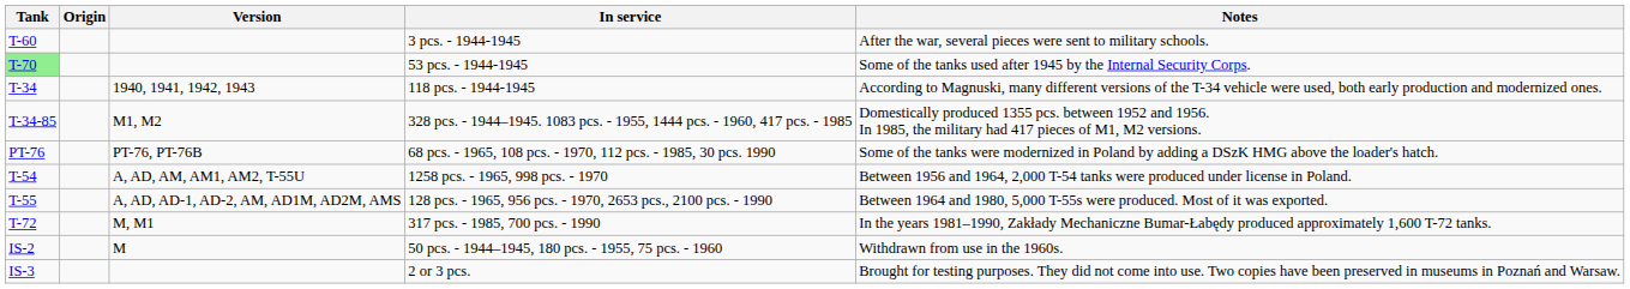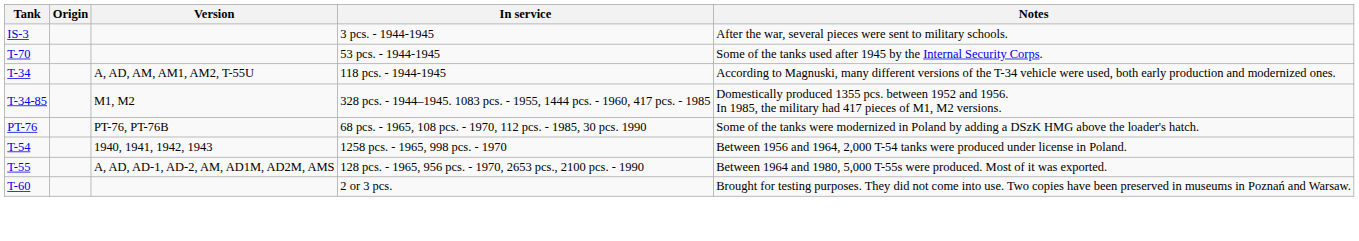 <table class="wikitable">
 <tr>
 <th>Tank</th>
 <th>Origin</th>
 <th>Version</th>
 <th>In service</th>
 <th>Notes</th>
 </tr>
 <tr>
-<td><a href='#'>T-60</a></td>
+<td><a href='#'>IS-3</a></td>
 <td></td>
 <td></td>
 <td>3 pcs. - 1944-1945</td>
 <td>After the war, several pieces were sent to military schools.</td>
 </tr>
 <tr>
-<td style="background: lightgreen;"><a href='#'>T-70</a></td>
+<td><a href='#'>T-70</a></td>
 <td></td>
 <td></td>
 <td>53 pcs. - 1944-1945</td>
 <td>Some of the tanks used after 1945 by the <a href='#'>Internal Security Corps</a>.</td>
 </tr>
 <tr>
 <td><a href='#'>T-34</a></td>
 <td></td>
-<td>1940, 1941, 1942, 1943</td>
+<td>A, AD, AM, AM1, AM2, T-55U</td>
 <td>118 pcs. - 1944-1945</td>
 <td>According to Magnuski, many different versions of the T-34 vehicle were used, both early production and modernized ones.</td>
 </tr>
 <tr>
 <td><a href='#'>T-34-85</a></td>
 <td><br></td>
 <td>M1, M2</td>
 <td>328 pcs. - 1944–1945. 1083 pcs. - 1955, 1444 pcs. - 1960, 417  pcs. - 1985</td>
 <td>Domestically produced 1355 pcs. between 1952 and 1956.<br>In 1985, the military had 417 pieces of M1, M2 versions.</td>
 </tr>
 <tr>
 <td><a href='#'>PT-76</a></td>
 <td></td>
 <td>PT-76, PT-76B</td>
 <td>68 pcs. - 1965, 108 pcs. - 1970, 112 pcs. - 1985, 30 pcs. 1990</td>
 <td>Some of the tanks were modernized in Poland by adding a DSzK HMG above the loader's hatch.</td>
 </tr>
 <tr>
 <td><a href='#'>T-54</a></td>
 <td><br></td>
-<td>A, AD, AM, AM1, AM2, T-55U</td>
+<td>1940, 1941, 1942, 1943</td>
 <td>1258 pcs. - 1965, 998 pcs. - 1970</td>
 <td>Between 1956 and 1964, 2,000 T-54 tanks were produced under license in Poland.</td>
 </tr>
 <tr>
 <td><a href='#'>T-55</a></td>
 <td><br></td>
 <td>A, AD, AD-1, AD-2, AM, AD1M, AD2M, AMS</td>
 <td>128 pcs. - 1965, 956 pcs. - 1970, 2653 pcs., 2100 pcs. - 1990</td>
 <td>Between 1964 and 1980, 5,000 T-55s were produced. Most of it was exported.</td>
 </tr>
 <tr>
-<td><a href='#'>T-72</a></td>
-<td><br></td>
-<td>M, M1</td>
-<td>317 pcs. - 1985, 700 pcs. - 1990</td>
-<td>In the years 1981–1990, Zakłady Mechaniczne Bumar-Łabędy produced approximately 1,600 T-72 tanks.</td>
-</tr>
-<tr>
-<td><a href='#'>IS-2</a></td>
-<td></td>
-<td>M</td>
-<td>50 pcs. - 1944–1945, 180 pcs. - 1955, 75 pcs. - 1960</td>
-<td>Withdrawn from use in the 1960s.</td>
-</tr>
-<tr>
-<td><a href='#'>IS-3</a></td>
+<td><a href='#'>T-60</a></td>
 <td></td>
 <td></td>
 <td>2 or 3 pcs.</td>
 <td>Brought for testing purposes. They did not come into use. Two copies have been preserved in museums in Poznań and Warsaw.</td>
 </tr>
 </table>
